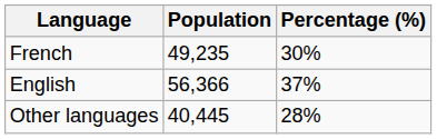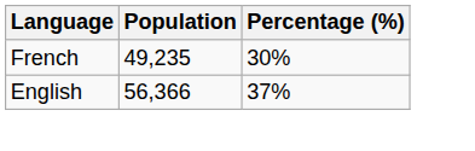 <table class="wikitable">
 <tr>
 <th>Language</th>
 <th>Population</th>
 <th>Percentage (%)</th>
 </tr>
 <tr>
 <td>French</td>
 <td>49,235</td>
 <td>30%</td>
 </tr>
 <tr>
 <td 34%>English</td>
 <td>56,366</td>
 <td>37%</td>
 </tr>
-<tr>
-<td>Other languages</td>
-<td>40,445</td>
-<td>28%</td>
-</tr>
 </table>
